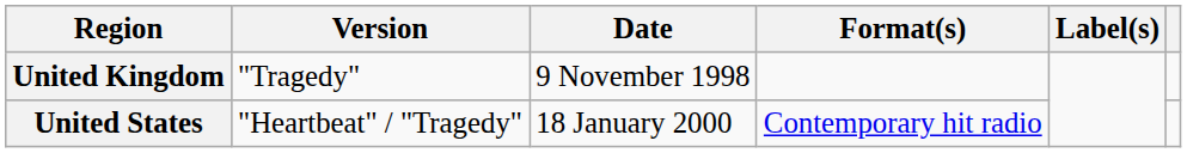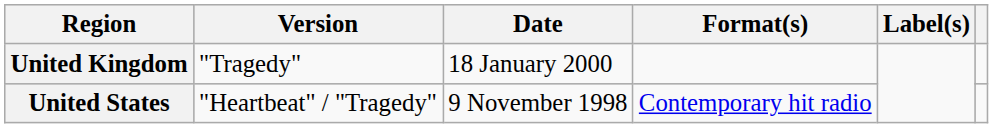 <table class="wikitable plainrowheaders">
 <tr>
 <th scope="col">Region</th>
 <th scope="col">Version</th>
 <th scope="col">Date</th>
 <th scope="col">Format(s)</th>
 <th scope="col">Label(s)</th>
 <th scope="col"></th>
 </tr>
 <tr>
 <th scope="row">United Kingdom</th>
 <td>"Tragedy"</td>
-<td>9 November 1998</td>
+<td>18 January 2000</td>
 <td></td>
 <td rowspan="2"></td>
 <td align="center"></td>
 </tr>
 <tr>
 <th scope="row">United States</th>
 <td>"Heartbeat" / "Tragedy"</td>
-<td>18 January 2000</td>
+<td>9 November 1998</td>
 <td><a href='#'>Contemporary hit radio</a></td>
 <td align="center"></td>
 </tr>
 </table>
